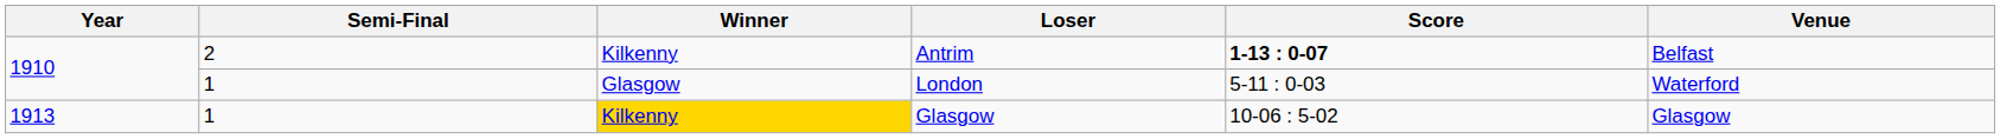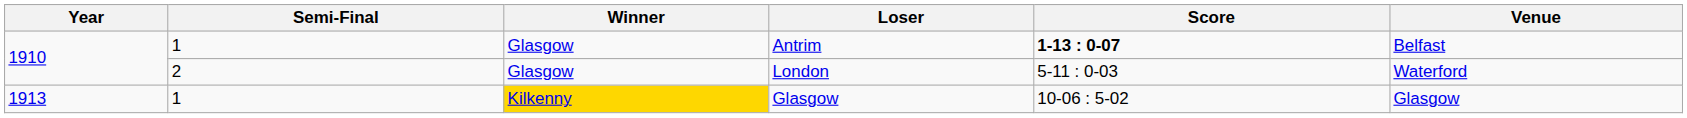 <table class="wikitable" width=100%>
 <tr>
 <th>Year</th>
 <th>Semi-Final</th>
 <th>Winner</th>
 <th>Loser</th>
 <th>Score</th>
 <th>Venue</th>
 </tr>
 <tr>
 <td rowspan=2><a href='#'>1910</a></td>
-<td>2</td>
-<td><a href='#'>Kilkenny</a></td>
+<td>1</td>
+<td><a href='#'>Glasgow</a></td>
 <td><a href='#'>Antrim</a></td>
 <td><strong>1-13 : 0-07</strong></td>
 <td><a href='#'>Belfast</a></td>
 </tr>
 <tr>
-<td>1</td>
+<td>2</td>
 <td><a href='#'>Glasgow</a></td>
 <td><a href='#'>London</a></td>
 <td>5-11 : 0-03</td>
 <td><a href='#'>Waterford</a></td>
 </tr>
 <tr>
 <td rowspan=1><a href='#'>1913</a></td>
 <td>1</td>
 <td style="background-color:#FED700"><a href='#'>Kilkenny</a></td>
 <td><a href='#'>Glasgow</a></td>
 <td>10-06 : 5-02</td>
 <td><a href='#'>Glasgow</a></td>
 </tr>
 </table>
